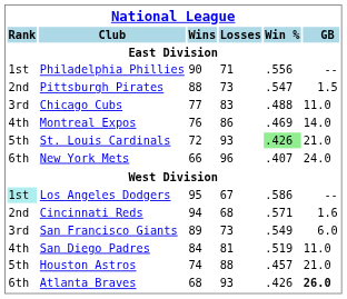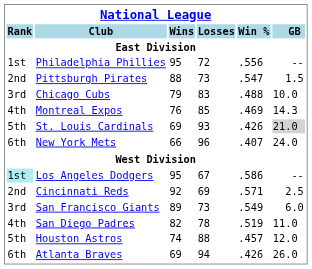 <table cellpadding="1" style="width:auto;font-size: 90%; border: 1px solid gray;">
 <tr align="center" style="font-size: larger;">
 <th colspan=6><a href='#'>National League</a></th>
 </tr>
 <tr style="background:lightblue;">
 <th>Rank</th>
 <th>Club</th>
 <th>Wins</th>
 <th>Losses</th>
 <th>Win %</th>
 <th>  GB</th>
 </tr>
 <tr align="center" style="vertical-align: middle;" style="background:lightblue;">
 <th colspan=6>East Division</th>
 </tr>
 <tr>
 <td>1st</td>
 <td><a href='#'>Philadelphia Phillies</a></td>
-<td>90</td>
-<td>71</td>
+<td>95</td>
+<td>72</td>
 <td>.556</td>
 <td>   --</td>
 </tr>
 <tr>
 <td>2nd</td>
 <td><a href='#'>Pittsburgh Pirates</a></td>
 <td>88</td>
 <td>73</td>
 <td>.547</td>
 <td>  1.5</td>
 </tr>
 <tr>
 <td>3rd</td>
 <td><a href='#'>Chicago Cubs</a></td>
-<td>77</td>
+<td>79</td>
 <td>83</td>
 <td>.488</td>
-<td>11.0</td>
+<td>10.0</td>
 </tr>
 <tr>
 <td>4th</td>
 <td><a href='#'>Montreal Expos</a></td>
 <td>76</td>
-<td>86</td>
+<td>85</td>
 <td>.469</td>
-<td>14.0</td>
+<td>14.3</td>
 </tr>
 <tr>
 <td>5th</td>
 <td><a href='#'>St. Louis Cardinals</a></td>
-<td>72</td>
+<td>69</td>
 <td>93</td>
-<td style="background: lightgreen;">.426</td>
-<td>21.0</td>
+<td>.426</td>
+<td style="background: lightgrey;">21.0</td>
 </tr>
 <tr>
 <td>6th</td>
 <td><a href='#'>New York Mets</a></td>
 <td>66</td>
 <td>96</td>
 <td>.407</td>
 <td>24.0</td>
 </tr>
 <tr>
 </tr>
 <tr align="center" style="vertical-align: middle;" style="background:lightblue;">
 <th colspan=6>West Division</th>
 </tr>
 <tr>
 <td style="background: paleturquoise;">1st</td>
 <td><a href='#'>Los Angeles Dodgers</a></td>
 <td>95</td>
 <td>67</td>
 <td>.586</td>
 <td>   --</td>
 </tr>
 <tr>
 <td>2nd</td>
 <td><a href='#'>Cincinnati Reds</a></td>
-<td>94</td>
-<td>68</td>
+<td>92</td>
+<td>69</td>
 <td>.571</td>
-<td>  1.6</td>
+<td>  2.5</td>
 </tr>
 <tr>
 <td>3rd</td>
 <td><a href='#'>San Francisco Giants</a></td>
 <td>89</td>
 <td>73</td>
 <td>.549</td>
 <td>  6.0</td>
 </tr>
 <tr>
 <td>4th</td>
 <td><a href='#'>San Diego Padres</a></td>
-<td>84</td>
-<td>81</td>
+<td>82</td>
+<td>78</td>
 <td>.519</td>
 <td>11.0</td>
 </tr>
 <tr>
 <td>5th</td>
 <td><a href='#'>Houston Astros</a></td>
 <td>74</td>
 <td>88</td>
 <td>.457</td>
-<td>21.0</td>
+<td>12.0</td>
 </tr>
 <tr>
 <td>6th</td>
 <td><a href='#'>Atlanta Braves</a></td>
-<td>68</td>
-<td>93</td>
+<td>69</td>
+<td>94</td>
 <td>.426</td>
-<td><strong>26.0</strong></td>
+<td>26.0</td>
 </tr>
 </table>
